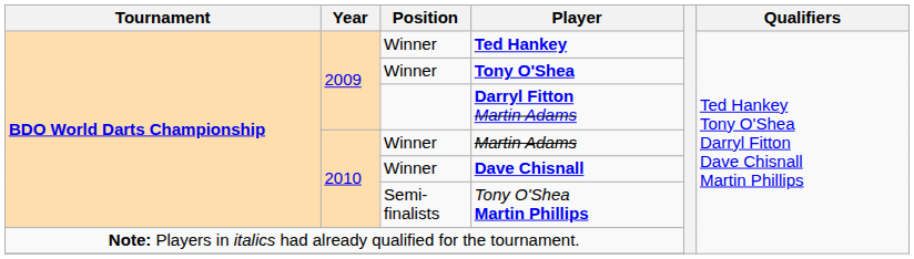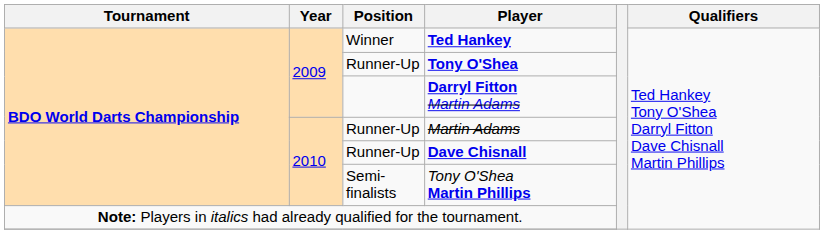 <table class="wikitable">
 <tr>
 <th width=300>Tournament</th>
 <th width=50>Year</th>
 <th width=80>Position</th>
 <th width=200>Player</th>
 <th rowspan=15 width=5></th>
 <th width=200>Qualifiers</th>
 </tr>
 <tr>
 <td rowspan="6" style="background:#ffdead;"><strong><a href='#'>BDO World Darts Championship</a></strong></td>
 <td rowspan="3" style="background:#ffdead;"><a href='#'>2009</a></td>
 <td>Winner</td>
 <td> <strong><a href='#'>Ted Hankey</a></strong></td>
 <td rowspan=14> <a href='#'>Ted Hankey</a><br> <a href='#'>Tony O'Shea</a><br> <a href='#'>Darryl Fitton</a><br> <a href='#'>Dave Chisnall</a><br> <a href='#'>Martin Phillips</a></td>
 </tr>
 <tr>
-<td>Winner</td>
+<td>Runner-Up</td>
 <td> <strong><a href='#'>Tony O'Shea</a></strong></td>
 </tr>
 <tr>
 <td></td>
 <td> <strong><a href='#'>Darryl Fitton</a></strong><br> <s><em><a href='#'>Martin Adams</a></em></s></td>
 </tr>
 <tr>
 <td rowspan="3" style="background:#ffdead;"><a href='#'>2010</a></td>
-<td>Winner</td>
+<td>Runner-Up</td>
 <td> <s><em>Martin Adams</em></s></td>
 </tr>
 <tr>
-<td>Winner</td>
+<td>Runner-Up</td>
 <td> <strong><a href='#'>Dave Chisnall</a></strong></td>
 </tr>
 <tr>
 <td>Semi-finalists</td>
 <td> <em>Tony O'Shea</em><br> <strong><a href='#'>Martin Phillips</a></strong></td>
 </tr>
 <tr>
 <td colspan=4 align=center><strong>Note:</strong> Players in <em>italics</em> had already qualified for the tournament.</td>
 </tr>
 <tr>
 </tr>
 </table>
